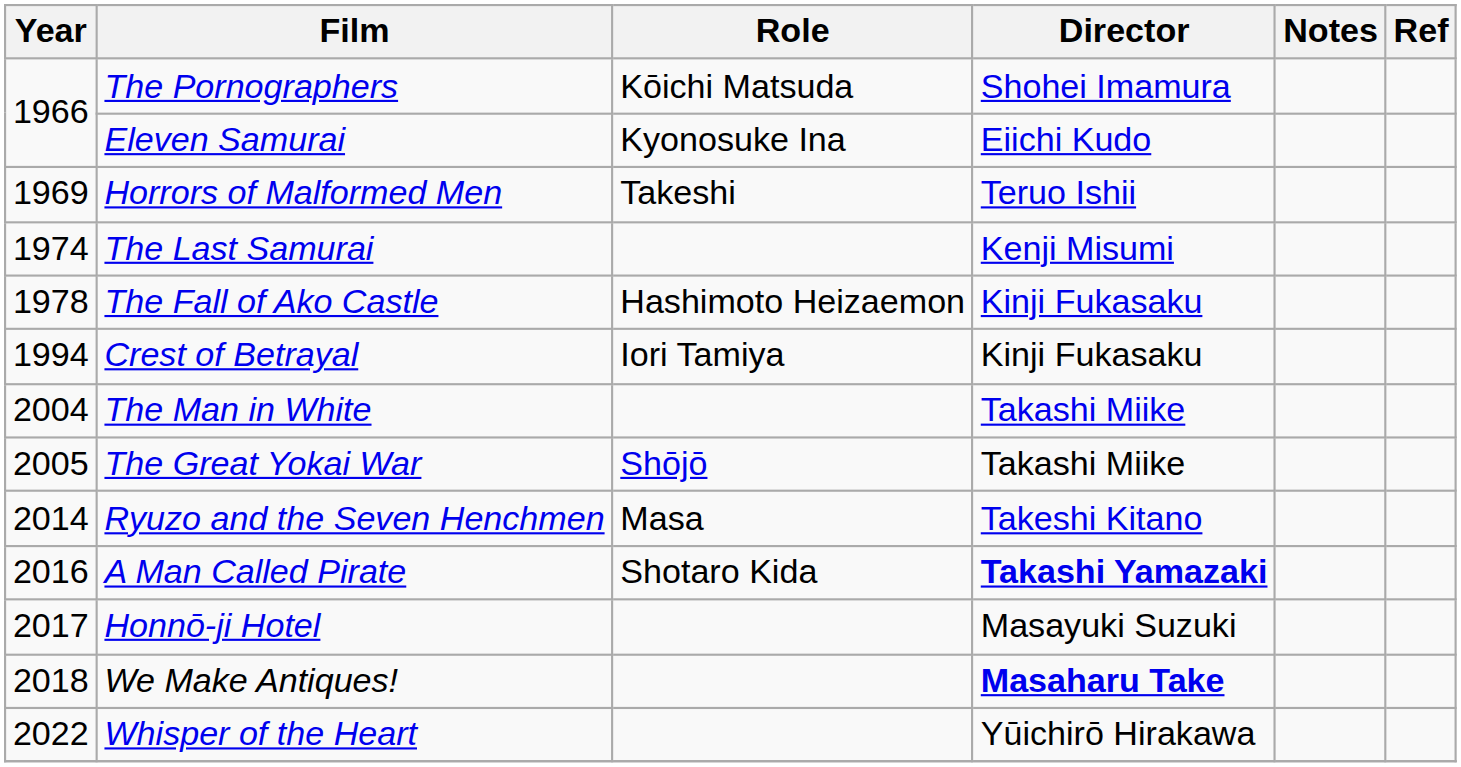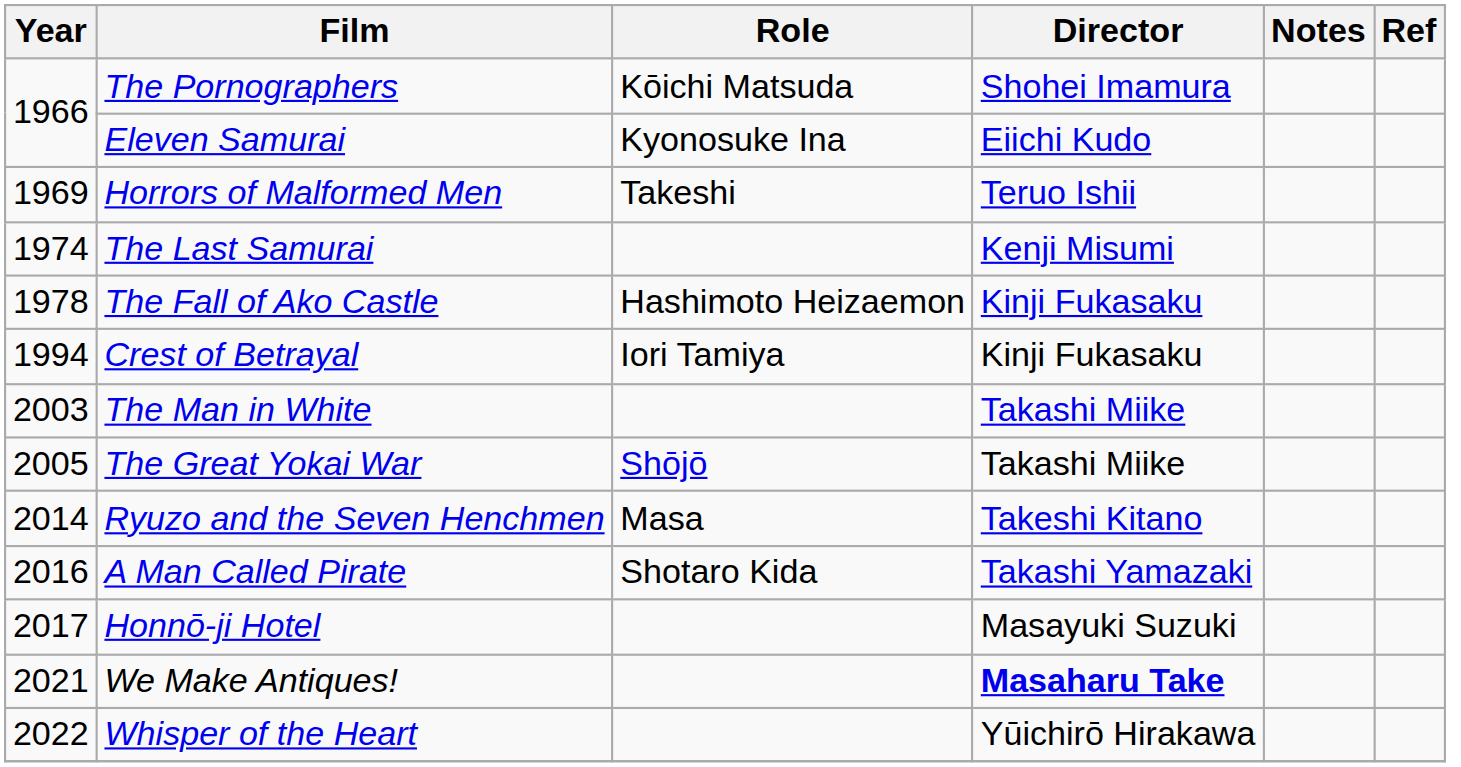 <table class="wikitable sortable">
 <tr>
 <th>Year</th>
 <th>Film</th>
 <th>Role</th>
 <th>Director</th>
 <th class="unsortable">Notes</th>
 <th class="unsortable">Ref</th>
 </tr>
 <tr>
 <td rowspan="2">1966</td>
 <td><em><a href='#'>The Pornographers</a></em></td>
 <td>Kōichi Matsuda</td>
 <td><a href='#'>Shohei Imamura</a></td>
 <td></td>
 <td></td>
 </tr>
 <tr>
 <td><em><a href='#'>Eleven Samurai</a></em></td>
 <td>Kyonosuke Ina</td>
 <td><a href='#'>Eiichi Kudo</a></td>
 <td></td>
 <td></td>
 </tr>
 <tr>
 <td>1969</td>
 <td><em><a href='#'>Horrors of Malformed Men</a></em></td>
 <td>Takeshi</td>
 <td><a href='#'>Teruo Ishii</a></td>
 <td></td>
 <td></td>
 </tr>
 <tr>
 <td>1974</td>
 <td><em><a href='#'>The Last Samurai</a></em></td>
 <td></td>
 <td><a href='#'>Kenji Misumi</a></td>
 <td></td>
 <td></td>
 </tr>
 <tr>
 <td>1978</td>
 <td><em><a href='#'>The Fall of Ako Castle</a></em></td>
 <td>Hashimoto Heizaemon</td>
 <td><a href='#'>Kinji Fukasaku</a></td>
 <td></td>
 <td></td>
 </tr>
 <tr>
 <td>1994</td>
 <td><em><a href='#'>Crest of Betrayal</a></em></td>
 <td>Iori Tamiya</td>
 <td>Kinji Fukasaku</td>
 <td></td>
 <td></td>
 </tr>
 <tr>
-<td>2004</td>
+<td>2003</td>
 <td><em><a href='#'>The Man in White</a></em></td>
 <td></td>
 <td><a href='#'>Takashi Miike</a></td>
 <td></td>
 <td></td>
 </tr>
 <tr>
 <td>2005</td>
 <td><em><a href='#'>The Great Yokai War</a></em></td>
 <td><a href='#'>Shōjō</a></td>
 <td>Takashi Miike</td>
 <td></td>
 <td></td>
 </tr>
 <tr>
 <td>2014</td>
 <td><em><a href='#'>Ryuzo and the Seven Henchmen</a></em></td>
 <td>Masa</td>
 <td><a href='#'>Takeshi Kitano</a></td>
 <td></td>
 <td></td>
 </tr>
 <tr>
 <td>2016</td>
 <td><em><a href='#'>A Man Called Pirate</a></em></td>
 <td>Shotaro Kida</td>
-<td><strong><a href='#'>Takashi Yamazaki</a></strong></td>
+<td><a href='#'>Takashi Yamazaki</a></td>
 <td></td>
 <td></td>
 </tr>
 <tr>
 <td>2017</td>
 <td><em><a href='#'>Honnō-ji Hotel</a></em></td>
 <td></td>
 <td>Masayuki Suzuki</td>
 <td></td>
 <td></td>
 </tr>
 <tr>
-<td>2018</td>
+<td>2021</td>
 <td><em>We Make Antiques!</em></td>
 <td></td>
 <td><strong><a href='#'>Masaharu Take</a></strong></td>
 <td></td>
 <td></td>
 </tr>
 <tr>
 <td>2022</td>
 <td><em><a href='#'>Whisper of the Heart</a></em></td>
 <td></td>
 <td>Yūichirō Hirakawa</td>
 <td></td>
 <td></td>
 </tr>
 <tr>
 </tr>
 </table>
